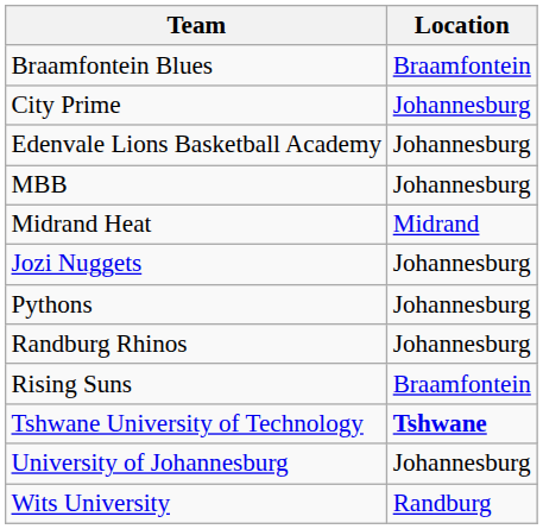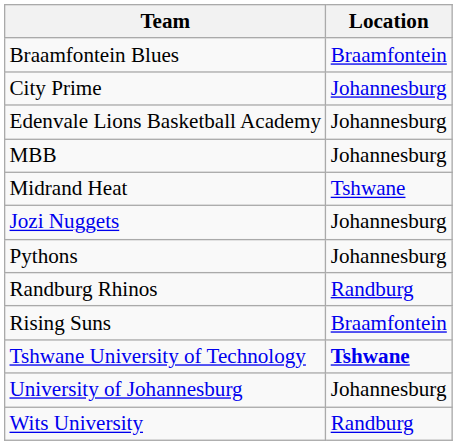 <table class="wikitable">
 <tr>
 <th>Team</th>
 <th>Location</th>
 </tr>
 <tr>
 <td>Braamfontein Blues</td>
 <td><a href='#'>Braamfontein</a></td>
 </tr>
 <tr>
 <td>City Prime</td>
 <td><a href='#'>Johannesburg</a></td>
 </tr>
 <tr>
 <td>Edenvale Lions Basketball Academy</td>
 <td>Johannesburg</td>
 </tr>
 <tr>
 <td>MBB</td>
 <td>Johannesburg</td>
 </tr>
 <tr>
 <td>Midrand Heat</td>
-<td><a href='#'>Midrand</a></td>
+<td><a href='#'>Tshwane</a></td>
 </tr>
 <tr>
 <td><a href='#'>Jozi Nuggets</a></td>
 <td>Johannesburg</td>
 </tr>
 <tr>
 <td>Pythons</td>
 <td>Johannesburg</td>
 </tr>
 <tr>
 <td>Randburg Rhinos</td>
-<td>Johannesburg</td>
+<td><a href='#'>Randburg</a></td>
 </tr>
 <tr>
 <td>Rising Suns</td>
 <td><a href='#'>Braamfontein</a></td>
 </tr>
 <tr>
 <td><a href='#'>Tshwane University of Technology</a></td>
 <td><strong><a href='#'>Tshwane</a></strong></td>
 </tr>
 <tr>
 <td><a href='#'>University of Johannesburg</a></td>
 <td>Johannesburg</td>
 </tr>
 <tr>
 <td><a href='#'>Wits University</a></td>
 <td><a href='#'>Randburg</a></td>
 </tr>
 </table>
